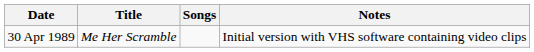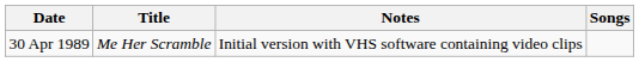 <table class="wikitable">
 <tr>
 <th>Date</th>
 <th>Title</th>
+<th>Notes</th>
 <th>Songs</th>
-<th>Notes</th>
 </tr>
 <tr>
 <td>30 Apr 1989</td>
 <td><em>Me Her Scramble</em></td>
+<td>Initial version with VHS software containing video clips</td>
 <td></td>
-<td>Initial version with VHS software containing video clips</td>
 </tr>
 </table>
